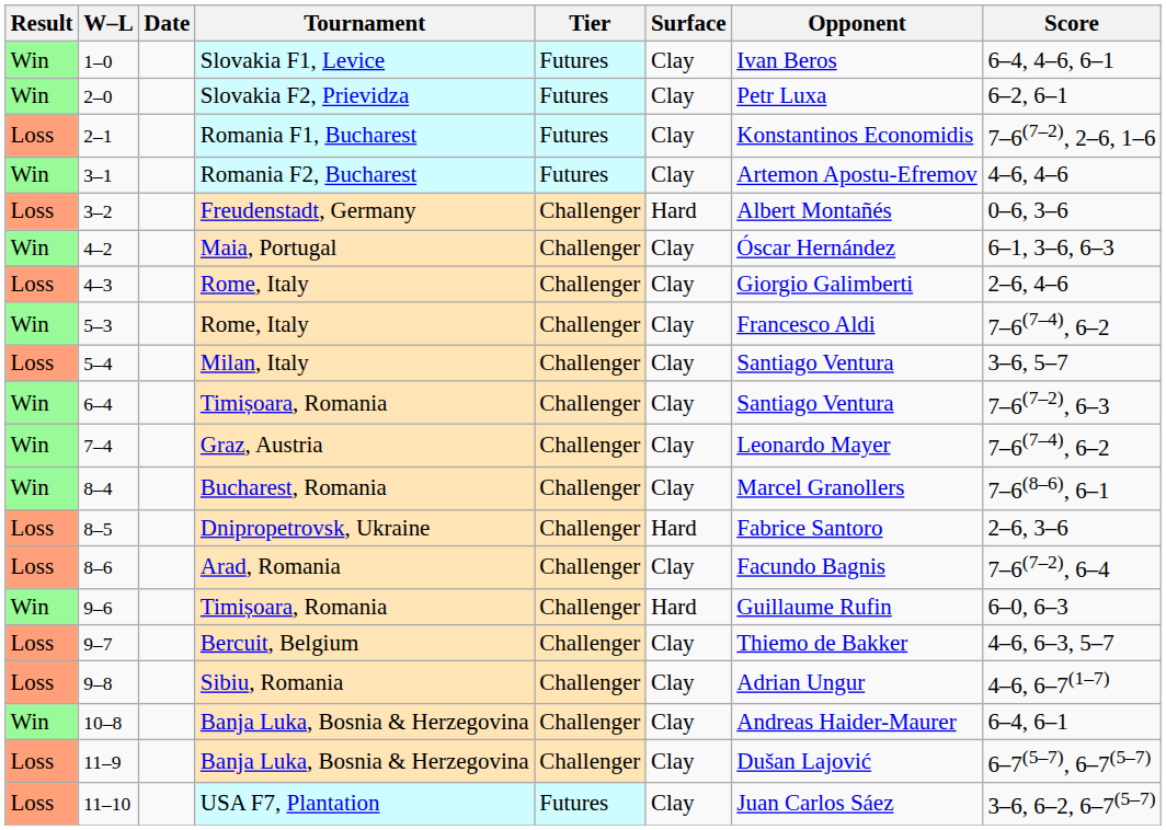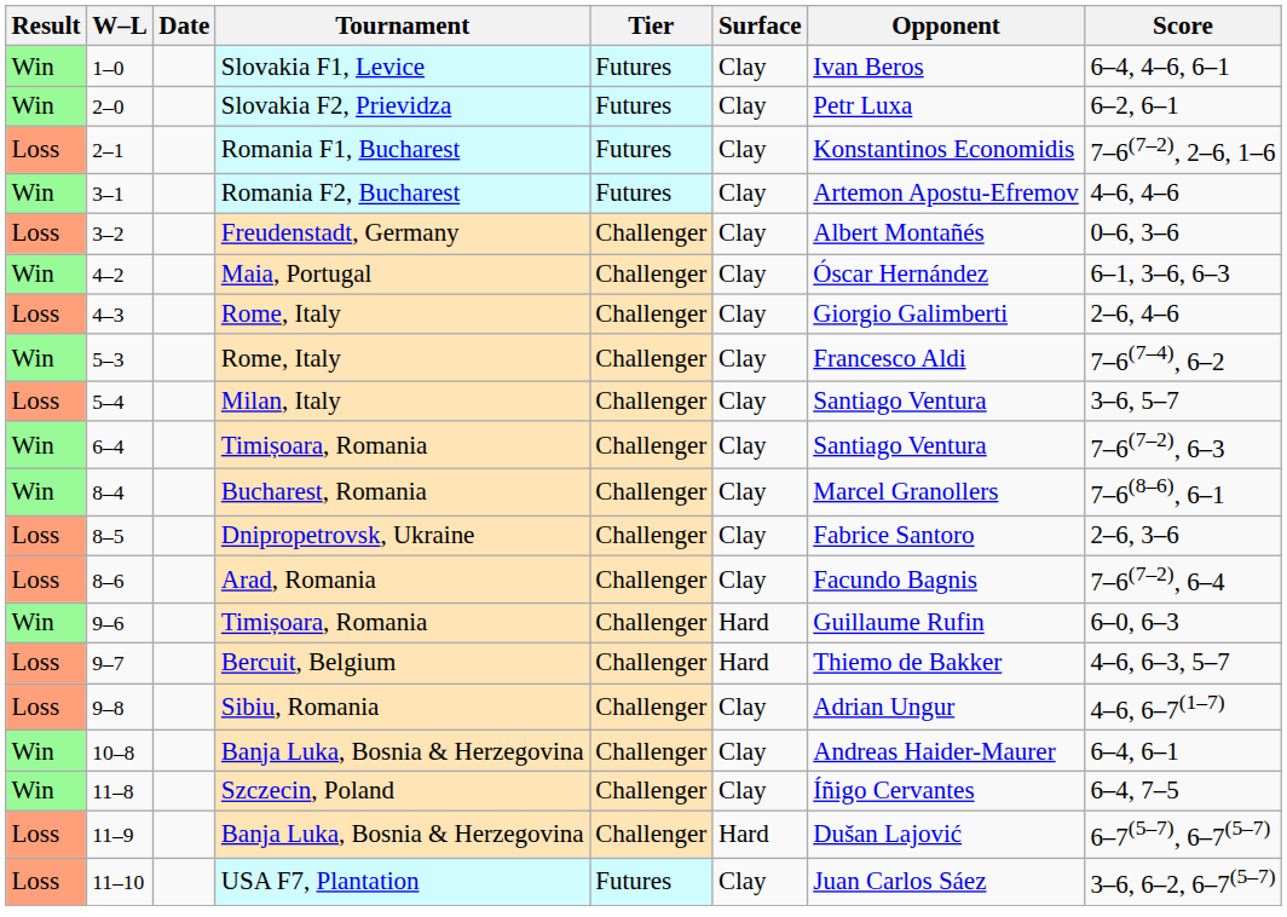 <table class="sortable wikitable">
 <tr>
 <th>Result</th>
 <th class="unsortable">W–L</th>
 <th>Date</th>
 <th>Tournament</th>
 <th>Tier</th>
 <th>Surface</th>
 <th>Opponent</th>
 <th class="unsortable">Score</th>
 </tr>
 <tr>
 <td style="background:#98fb98;">Win</td>
 <td><small>1–0</small></td>
 <td></td>
 <td style="background:#cffcff;">Slovakia F1, <a href='#'>Levice</a></td>
 <td style="background:#cffcff;">Futures</td>
 <td>Clay</td>
 <td> <a href='#'>Ivan Beros</a></td>
 <td>6–4, 4–6, 6–1</td>
 </tr>
 <tr>
 <td style="background:#98fb98;">Win</td>
 <td><small>2–0</small></td>
 <td></td>
 <td style="background:#cffcff;">Slovakia F2, <a href='#'>Prievidza</a></td>
 <td style="background:#cffcff;">Futures</td>
 <td>Clay</td>
 <td> <a href='#'>Petr Luxa</a></td>
 <td>6–2, 6–1</td>
 </tr>
 <tr>
 <td style="background:#ffa07a;">Loss</td>
 <td><small>2–1</small></td>
 <td></td>
 <td style="background:#cffcff;">Romania F1, <a href='#'>Bucharest</a></td>
 <td style="background:#cffcff;">Futures</td>
 <td>Clay</td>
 <td> <a href='#'>Konstantinos Economidis</a></td>
 <td>7–6<sup>(7–2)</sup>, 2–6, 1–6</td>
 </tr>
 <tr>
 <td style="background:#98fb98;">Win</td>
 <td><small>3–1</small></td>
 <td></td>
 <td style="background:#cffcff;">Romania F2, <a href='#'>Bucharest</a></td>
 <td style="background:#cffcff;">Futures</td>
 <td>Clay</td>
 <td> <a href='#'>Artemon Apostu-Efremov</a></td>
 <td>4–6, 4–6</td>
 </tr>
 <tr>
 <td style="background:#ffa07a;">Loss</td>
 <td><small>3–2</small></td>
 <td></td>
 <td style="background:moccasin;"><a href='#'>Freudenstadt</a>, Germany</td>
 <td style="background:moccasin;">Challenger</td>
-<td>Hard</td>
+<td>Clay</td>
 <td> <a href='#'>Albert Montañés</a></td>
 <td>0–6, 3–6</td>
 </tr>
 <tr>
 <td style="background:#98fb98;">Win</td>
 <td><small>4–2</small></td>
 <td></td>
 <td style="background:moccasin;"><a href='#'>Maia</a>, Portugal</td>
 <td style="background:moccasin;">Challenger</td>
 <td>Clay</td>
 <td> <a href='#'>Óscar Hernández</a></td>
 <td>6–1, 3–6, 6–3</td>
 </tr>
 <tr>
 <td style="background:#ffa07a;">Loss</td>
 <td><small>4–3</small></td>
 <td></td>
 <td style="background:moccasin;"><a href='#'>Rome</a>, Italy</td>
 <td style="background:moccasin;">Challenger</td>
 <td>Clay</td>
 <td> <a href='#'>Giorgio Galimberti</a></td>
 <td>2–6, 4–6</td>
 </tr>
 <tr>
 <td style="background:#98fb98;">Win</td>
 <td><small>5–3</small></td>
 <td></td>
 <td style="background:moccasin;">Rome, Italy</td>
 <td style="background:moccasin;">Challenger</td>
 <td>Clay</td>
 <td> <a href='#'>Francesco Aldi</a></td>
 <td>7–6<sup>(7–4)</sup>, 6–2</td>
 </tr>
 <tr>
 <td style="background:#ffa07a;">Loss</td>
 <td><small>5–4</small></td>
 <td></td>
 <td style="background:moccasin;"><a href='#'>Milan</a>, Italy</td>
 <td style="background:moccasin;">Challenger</td>
 <td>Clay</td>
 <td> <a href='#'>Santiago Ventura</a></td>
 <td>3–6, 5–7</td>
 </tr>
 <tr>
 <td style="background:#98fb98;">Win</td>
 <td><small>6–4</small></td>
 <td></td>
 <td style="background:moccasin;"><a href='#'>Timișoara</a>, Romania</td>
 <td style="background:moccasin;">Challenger</td>
 <td>Clay</td>
 <td> <a href='#'>Santiago Ventura</a></td>
 <td>7–6<sup>(7–2)</sup>, 6–3</td>
 </tr>
 <tr>
 <td style="background:#98fb98;">Win</td>
-<td><small>7–4</small></td>
-<td></td>
-<td style="background:moccasin;"><a href='#'>Graz</a>, Austria</td>
-<td style="background:moccasin;">Challenger</td>
-<td>Clay</td>
-<td> <a href='#'>Leonardo Mayer</a></td>
-<td>7–6<sup>(7–4)</sup>, 6–2</td>
-</tr>
-<tr>
-<td style="background:#98fb98;">Win</td>
 <td><small>8–4</small></td>
 <td></td>
 <td style="background:moccasin;"><a href='#'>Bucharest</a>, Romania</td>
 <td style="background:moccasin;">Challenger</td>
 <td>Clay</td>
 <td> <a href='#'>Marcel Granollers</a></td>
 <td>7–6<sup>(8–6)</sup>, 6–1</td>
 </tr>
 <tr>
 <td style="background:#ffa07a;">Loss</td>
 <td><small>8–5</small></td>
 <td></td>
 <td style="background:moccasin;"><a href='#'>Dnipropetrovsk</a>, Ukraine</td>
 <td style="background:moccasin;">Challenger</td>
-<td>Hard</td>
+<td>Clay</td>
 <td> <a href='#'>Fabrice Santoro</a></td>
 <td>2–6, 3–6</td>
 </tr>
 <tr>
 <td style="background:#ffa07a;">Loss</td>
 <td><small>8–6</small></td>
 <td></td>
 <td style="background:moccasin;"><a href='#'>Arad</a>, Romania</td>
 <td style="background:moccasin;">Challenger</td>
 <td>Clay</td>
 <td> <a href='#'>Facundo Bagnis</a></td>
 <td>7–6<sup>(7–2)</sup>, 6–4</td>
 </tr>
 <tr>
 <td style="background:#98fb98;">Win</td>
 <td><small>9–6</small></td>
 <td></td>
 <td style="background:moccasin;"><a href='#'>Timișoara</a>, Romania</td>
 <td style="background:moccasin;">Challenger</td>
 <td>Hard</td>
 <td> <a href='#'>Guillaume Rufin</a></td>
 <td>6–0, 6–3</td>
 </tr>
 <tr>
 <td style="background:#ffa07a;">Loss</td>
 <td><small>9–7</small></td>
 <td></td>
 <td style="background:moccasin;"><a href='#'>Bercuit</a>, Belgium</td>
 <td style="background:moccasin;">Challenger</td>
-<td>Clay</td>
+<td>Hard</td>
 <td> <a href='#'>Thiemo de Bakker</a></td>
 <td>4–6, 6–3, 5–7</td>
 </tr>
 <tr>
 <td style="background:#ffa07a;">Loss</td>
 <td><small>9–8</small></td>
 <td></td>
 <td style="background:moccasin;"><a href='#'>Sibiu</a>, Romania</td>
 <td style="background:moccasin;">Challenger</td>
 <td>Clay</td>
 <td> <a href='#'>Adrian Ungur</a></td>
 <td>4–6, 6–7<sup>(1–7)</sup></td>
 </tr>
 <tr>
 <td style="background:#98fb98;">Win</td>
 <td><small>10–8</small></td>
 <td></td>
 <td style="background:moccasin;"><a href='#'>Banja Luka</a>, Bosnia & Herzegovina</td>
 <td style="background:moccasin;">Challenger</td>
 <td>Clay</td>
 <td> <a href='#'>Andreas Haider-Maurer</a></td>
 <td>6–4, 6–1</td>
 </tr>
 <tr>
+<td style="background:#98fb98;">Win</td>
+<td><small>11–8</small></td>
+<td></td>
+<td style="background:moccasin;"><a href='#'>Szczecin</a>, Poland</td>
+<td style="background:moccasin;">Challenger</td>
+<td>Clay</td>
+<td> <a href='#'>Íñigo Cervantes</a></td>
+<td>6–4, 7–5</td>
+</tr>
+<tr>
 <td style="background:#ffa07a;">Loss</td>
 <td><small>11–9</small></td>
 <td></td>
 <td style="background:moccasin;"><a href='#'>Banja Luka</a>, Bosnia & Herzegovina</td>
 <td style="background:moccasin;">Challenger</td>
-<td>Clay</td>
+<td>Hard</td>
 <td> <a href='#'>Dušan Lajović</a></td>
 <td>6–7<sup>(5–7)</sup>, 6–7<sup>(5–7)</sup></td>
 </tr>
 <tr>
 <td style="background:#ffa07a;">Loss</td>
 <td><small>11–10</small></td>
 <td></td>
 <td style="background:#cffcff;">USA F7, <a href='#'>Plantation</a></td>
 <td style="background:#cffcff;">Futures</td>
 <td>Clay</td>
 <td> <a href='#'>Juan Carlos Sáez</a></td>
 <td>3–6, 6–2, 6–7<sup>(5–7)</sup></td>
 </tr>
 </table>
